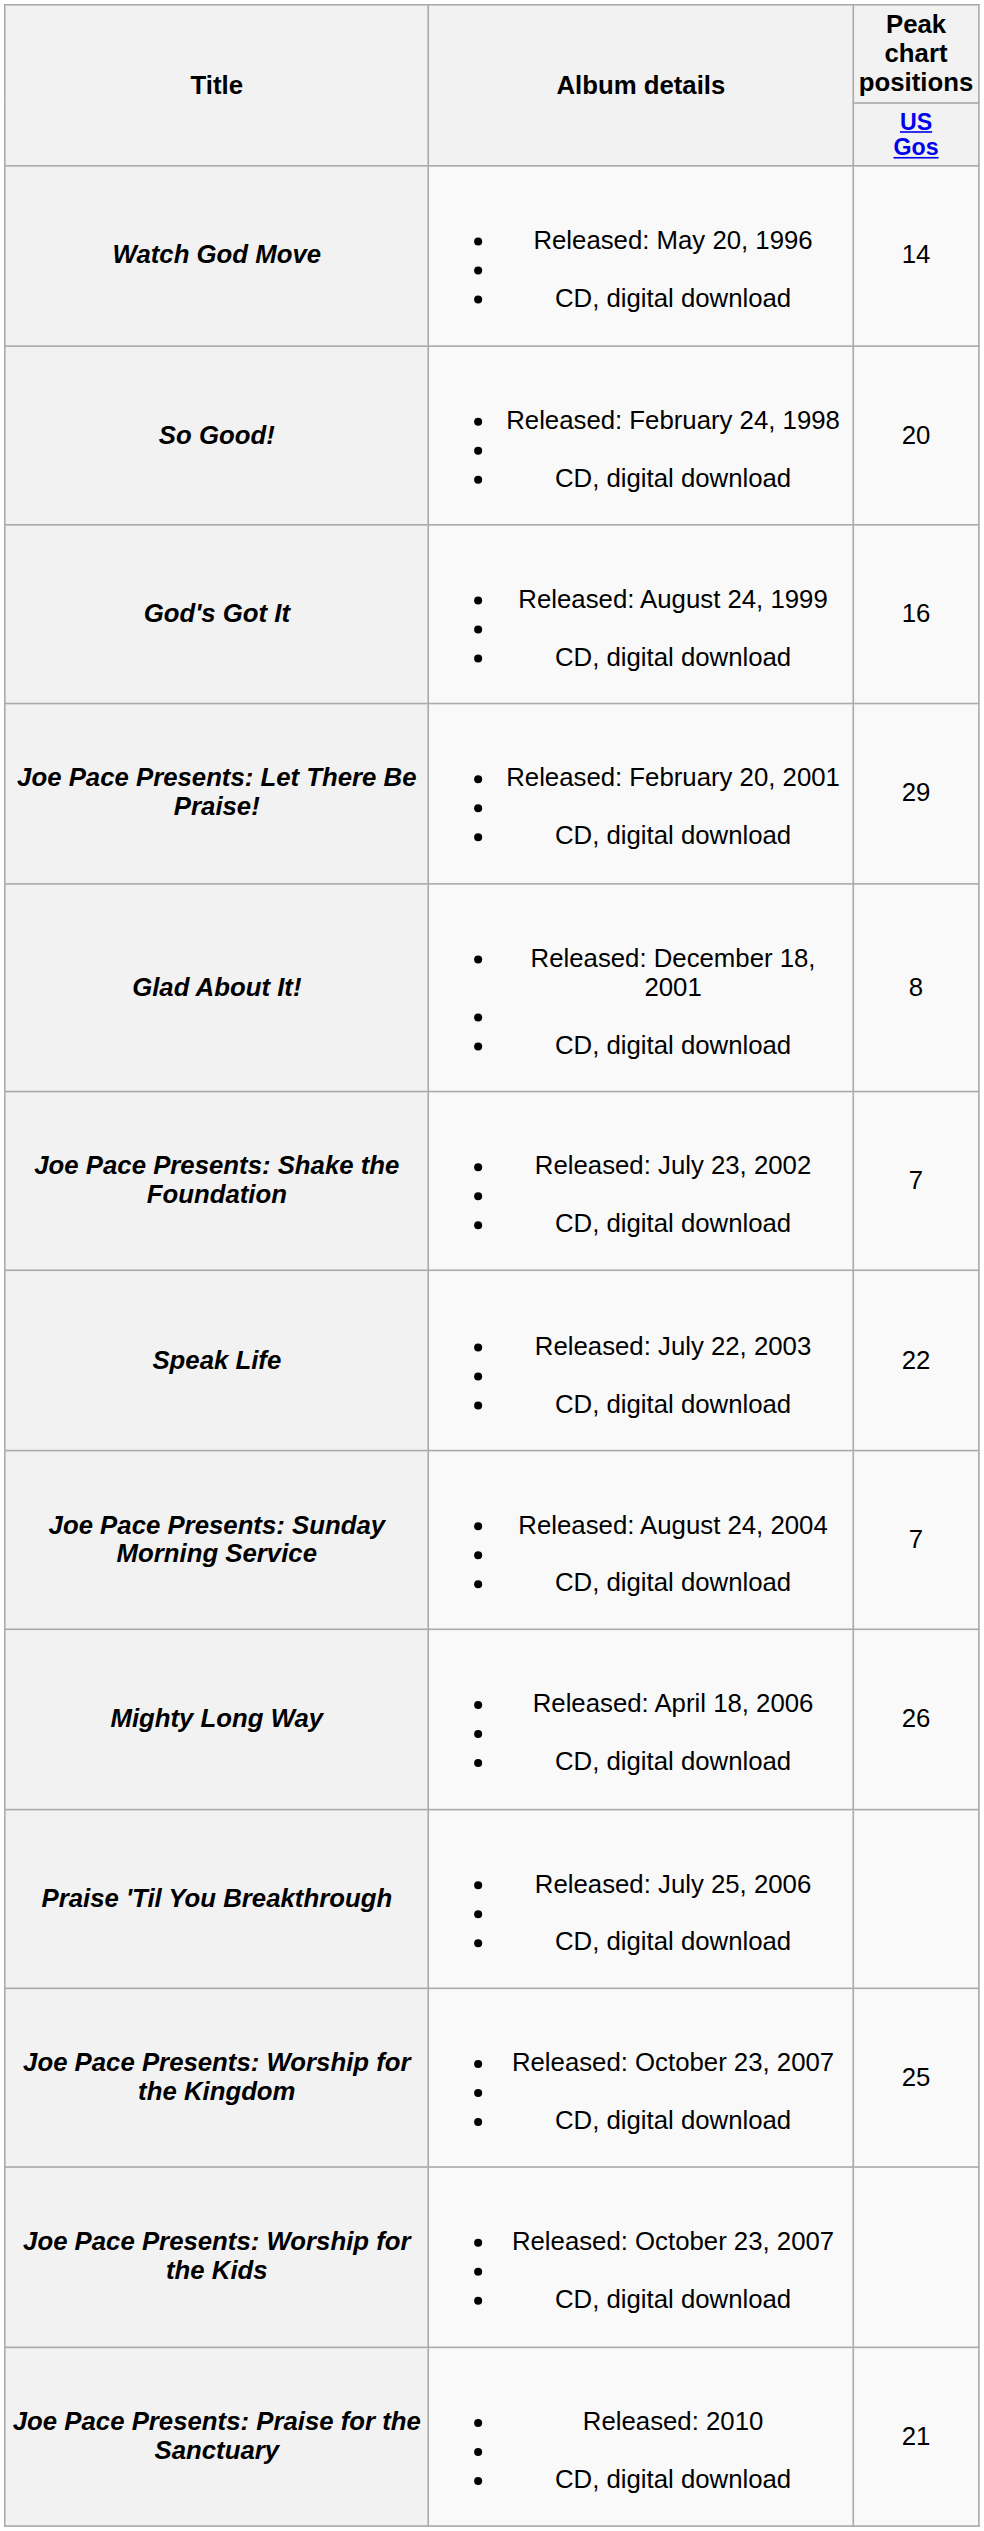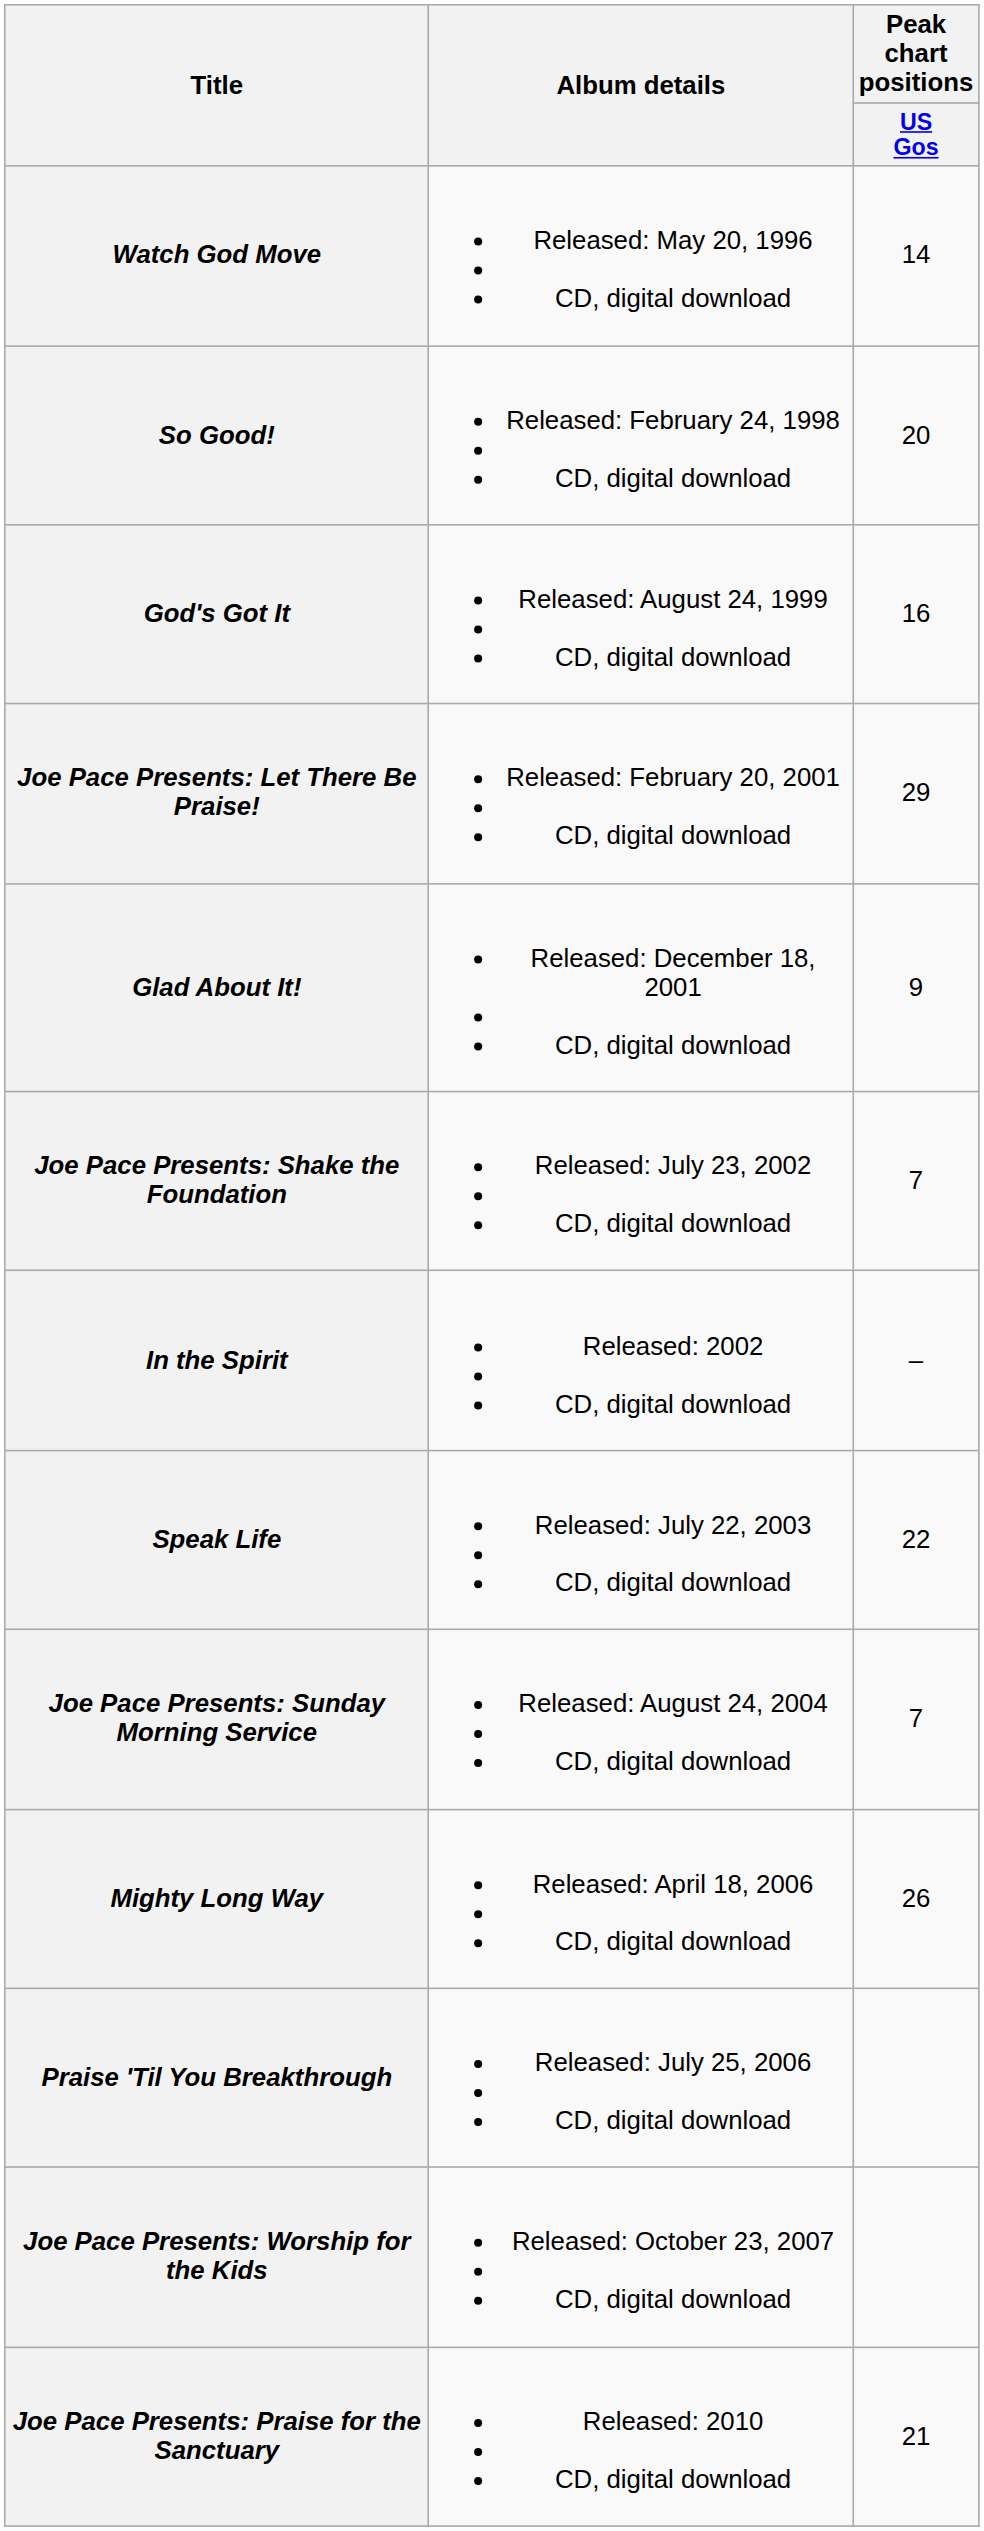 <table class="wikitable plainrowheaders" style="text-align:center;">
 <tr>
 <th scope="col" rowspan="2" style="width:16em;">Title</th>
 <th scope="col" rowspan="2" style="width:16em;">Album details</th>
 <th scope="col" colspan="1">Peak chart positions</th>
 </tr>
 <tr>
 <th style="width:3em; font-size:90%"><a href='#'>US<br>Gos</a></th>
 </tr>
 <tr>
 <th scope="row"><em>Watch God Move</em></th>
 <td><br><ul><li>Released: May 20, 1996</li><li></li><li>CD, digital download</li></ul></td>
 <td>14</td>
 </tr>
 <tr>
 <th scope="row"><em>So Good!</em></th>
 <td><br><ul><li>Released: February 24, 1998</li><li></li><li>CD, digital download</li></ul></td>
 <td>20</td>
 </tr>
 <tr>
 <th scope="row"><em>God's Got It</em></th>
 <td><br><ul><li>Released: August 24, 1999</li><li></li><li>CD, digital download</li></ul></td>
 <td>16</td>
 </tr>
 <tr>
 <th scope="row"><em>Joe Pace Presents: Let There Be Praise!</em></th>
 <td><br><ul><li>Released: February 20, 2001</li><li></li><li>CD, digital download</li></ul></td>
 <td>29</td>
 </tr>
 <tr>
 <th scope="row"><em>Glad About It!</em></th>
 <td><br><ul><li>Released: December 18, 2001</li><li></li><li>CD, digital download</li></ul></td>
-<td>8</td>
+<td>9</td>
 </tr>
 <tr>
 <th scope="row"><em>Joe Pace Presents: Shake the Foundation</em></th>
 <td><br><ul><li>Released: July 23, 2002</li><li></li><li>CD, digital download</li></ul></td>
 <td>7</td>
+</tr>
+<tr>
+<th scope="row"><em>In the Spirit</em></th>
+<td><br><ul><li>Released: 2002</li><li></li><li>CD, digital download</li></ul></td>
+<td>–</td>
 </tr>
 <tr>
 <th scope="row"><em>Speak Life</em></th>
 <td><br><ul><li>Released: July 22, 2003</li><li></li><li>CD, digital download</li></ul></td>
 <td>22</td>
 </tr>
 <tr>
 <th scope="row"><em>Joe Pace Presents: Sunday Morning Service</em></th>
 <td><br><ul><li>Released: August 24, 2004</li><li></li><li>CD, digital download</li></ul></td>
 <td>7</td>
 </tr>
 <tr>
 <th scope="row"><em>Mighty Long Way</em></th>
 <td><br><ul><li>Released: April 18, 2006</li><li></li><li>CD, digital download</li></ul></td>
 <td>26</td>
 </tr>
 <tr>
 <th scope="row"><em>Praise 'Til You Breakthrough</em></th>
 <td><br><ul><li>Released: July 25, 2006</li><li></li><li>CD, digital download</li></ul></td>
 <td></td>
 </tr>
 <tr>
-<th scope="row"><em>Joe Pace Presents: Worship for the Kingdom</em></th>
-<td><br><ul><li>Released: October 23, 2007</li><li></li><li>CD, digital download</li></ul></td>
-<td>25</td>
-</tr>
-<tr>
 <th scope="row"><em>Joe Pace Presents: Worship for the Kids</em></th>
 <td><br><ul><li>Released: October 23, 2007</li><li></li><li>CD, digital download</li></ul></td>
 <td></td>
 </tr>
 <tr>
 <th scope="row"><em>Joe Pace Presents: Praise for the Sanctuary</em></th>
 <td><br><ul><li>Released: 2010</li><li></li><li>CD, digital download</li></ul></td>
 <td>21</td>
 </tr>
 </table>
